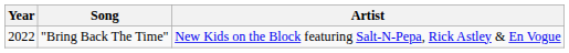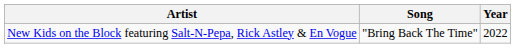 <table class="wikitable sortable">
 <tr>
+<th>Artist</th>
+<th>Song</th>
 <th>Year</th>
-<th>Song</th>
-<th>Artist</th>
 </tr>
 <tr>
+<td><a href='#'>New Kids on the Block</a> featuring <a href='#'>Salt-N-Pepa</a>, <a href='#'>Rick Astley</a> & <a href='#'>En Vogue</a></td>
+<td>"Bring Back The Time"</td>
 <td>2022</td>
-<td>"Bring Back The Time"</td>
-<td><a href='#'>New Kids on the Block</a> featuring <a href='#'>Salt-N-Pepa</a>, <a href='#'>Rick Astley</a> & <a href='#'>En Vogue</a></td>
 </tr>
 </table>
